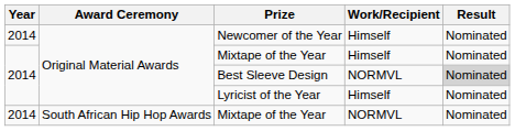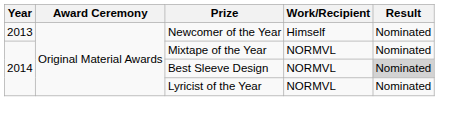 <table class="wikitable">
 <tr>
 <th>Year</th>
 <th>Award Ceremony</th>
 <th>Prize</th>
 <th>Work/Recipient</th>
 <th>Result</th>
 </tr>
 <tr>
-<td>2014</td>
+<td>2013</td>
 <td rowspan="4">Original Material Awards</td>
 <td>Newcomer of the Year</td>
 <td>Himself</td>
 <td>Nominated</td>
 </tr>
 <tr>
 <td rowspan="3">2014</td>
 <td>Mixtape of the Year</td>
-<td>Himself</td>
+<td>NORMVL</td>
 <td>Nominated</td>
 </tr>
 <tr>
 <td>Best Sleeve Design</td>
 <td>NORMVL</td>
 <td style="background: lightgrey;">Nominated</td>
 </tr>
 <tr>
 <td>Lyricist of the Year</td>
-<td>Himself</td>
-<td>Nominated</td>
-</tr>
-<tr>
-<td>2014</td>
-<td>South African Hip Hop Awards</td>
-<td>Mixtape of the Year</td>
 <td>NORMVL</td>
 <td>Nominated</td>
 </tr>
 </table>
